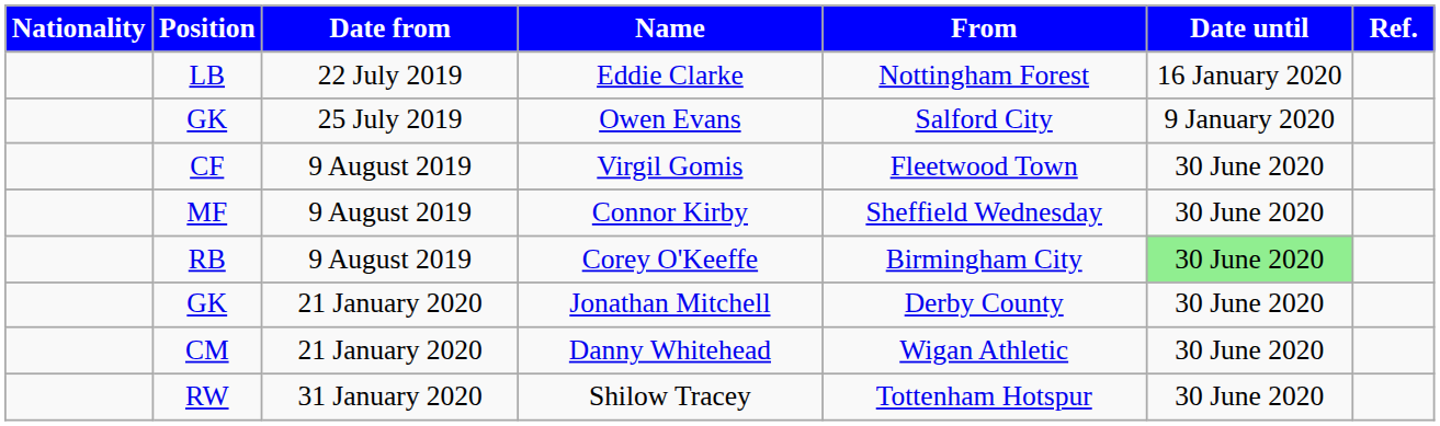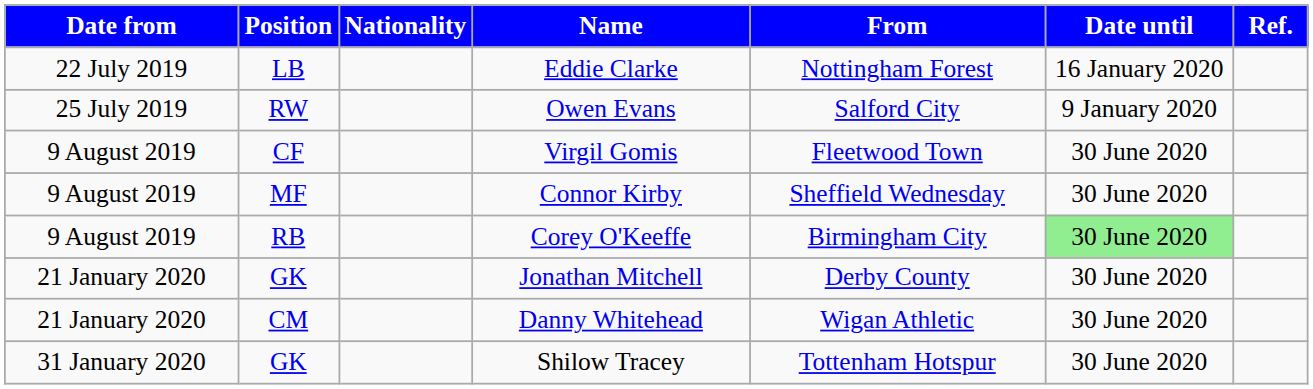 <table class="wikitable"  style="text-align:center; font-size:90%; ">
 <tr>
+<th style="background:#0000FF; color:#FFFFFF; width:125px;">Date from</th>
+<th style="background:#0000FF; color:#FFFFFF; width:50px;">Position</th>
 <th style="background:#0000FF; color:#FFFFFF; width:50px;">Nationality</th>
-<th style="background:#0000FF; color:#FFFFFF; width:50px;">Position</th>
-<th style="background:#0000FF; color:#FFFFFF; width:125px;">Date from</th>
 <th style="background:#0000FF; color:#FFFFFF; width:150px;">Name</th>
 <th style="background:#0000FF; color:#FFFFFF; width:160px;">From</th>
 <th style="background:#0000FF; color:#FFFFFF; width:100px;">Date until</th>
 <th style="background:#0000FF; color:#FFFFFF; width:35px;">Ref.</th>
 </tr>
 <tr>
+<td>22 July 2019</td>
+<td><a href='#'>LB</a></td>
 <td></td>
-<td><a href='#'>LB</a></td>
-<td>22 July 2019</td>
 <td><a href='#'>Eddie Clarke</a></td>
 <td> <a href='#'>Nottingham Forest</a></td>
 <td>16 January 2020</td>
 <td></td>
 </tr>
 <tr>
+<td>25 July 2019</td>
+<td><a href='#'>RW</a></td>
 <td></td>
-<td><a href='#'>GK</a></td>
-<td>25 July 2019</td>
 <td><a href='#'>Owen Evans</a></td>
 <td> <a href='#'>Salford City</a></td>
 <td>9 January 2020</td>
 <td></td>
 </tr>
 <tr>
+<td>9 August 2019</td>
+<td><a href='#'>CF</a></td>
 <td></td>
-<td><a href='#'>CF</a></td>
-<td>9 August 2019</td>
 <td><a href='#'>Virgil Gomis</a></td>
 <td> <a href='#'>Fleetwood Town</a></td>
 <td>30 June 2020</td>
 <td></td>
 </tr>
 <tr>
+<td>9 August 2019</td>
+<td><a href='#'>MF</a></td>
 <td></td>
-<td><a href='#'>MF</a></td>
-<td>9 August 2019</td>
 <td><a href='#'>Connor Kirby</a></td>
 <td> <a href='#'>Sheffield Wednesday</a></td>
 <td>30 June 2020</td>
 <td></td>
 </tr>
 <tr>
+<td>9 August 2019</td>
+<td><a href='#'>RB</a></td>
 <td></td>
-<td><a href='#'>RB</a></td>
-<td>9 August 2019</td>
 <td><a href='#'>Corey O'Keeffe</a></td>
 <td> <a href='#'>Birmingham City</a></td>
 <td style="background: lightgreen;">30 June 2020</td>
 <td></td>
 </tr>
 <tr>
+<td>21 January 2020</td>
+<td><a href='#'>GK</a></td>
 <td></td>
-<td><a href='#'>GK</a></td>
-<td>21 January 2020</td>
 <td><a href='#'>Jonathan Mitchell</a></td>
 <td> <a href='#'>Derby County</a></td>
 <td>30 June 2020</td>
 <td></td>
 </tr>
 <tr>
+<td>21 January 2020</td>
+<td><a href='#'>CM</a></td>
 <td></td>
-<td><a href='#'>CM</a></td>
-<td>21 January 2020</td>
 <td><a href='#'>Danny Whitehead</a></td>
 <td> <a href='#'>Wigan Athletic</a></td>
 <td>30 June 2020</td>
 <td></td>
 </tr>
 <tr>
+<td>31 January 2020</td>
+<td><a href='#'>GK</a></td>
 <td></td>
-<td><a href='#'>RW</a></td>
-<td>31 January 2020</td>
 <td>Shilow Tracey</td>
 <td> <a href='#'>Tottenham Hotspur</a></td>
 <td>30 June 2020</td>
 <td></td>
 </tr>
 </table>
